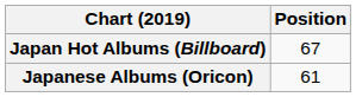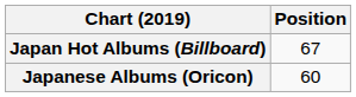 <table class="wikitable sortable plainrowheaders" style="text-align:center;">
 <tr>
 <th>Chart (2019)</th>
 <th>Position</th>
 </tr>
 <tr>
 <th scope="row">Japan Hot Albums (<em>Billboard</em>)</th>
 <td>67</td>
 </tr>
 <tr>
 <th scope="row">Japanese Albums (Oricon)</th>
-<td>61</td>
+<td>60</td>
 </tr>
 </table>
